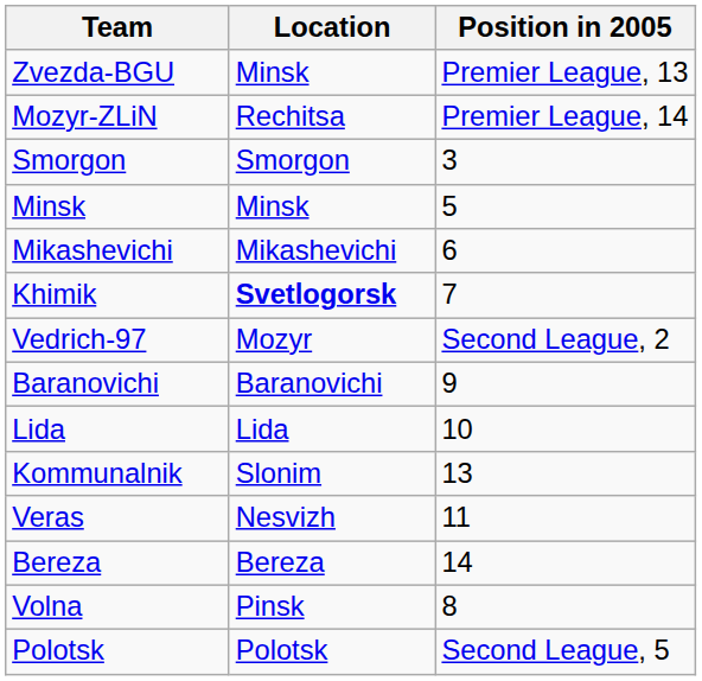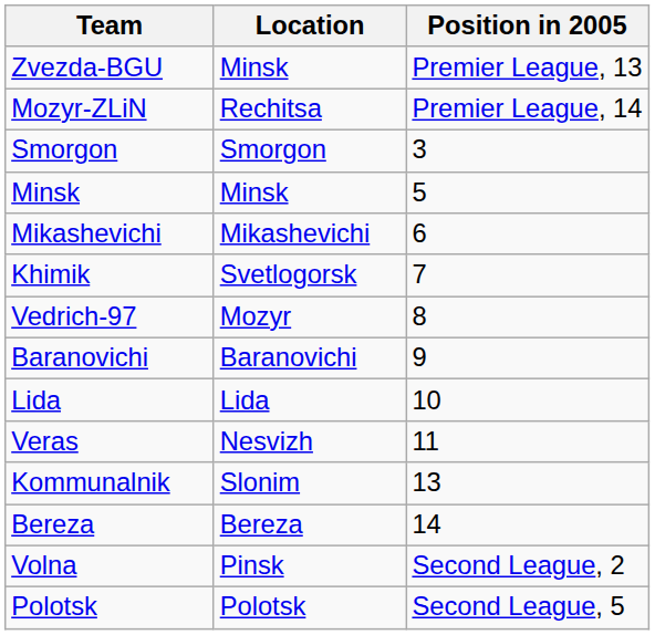 <table class="wikitable sortable" style="text-align:left">
 <tr>
 <th width=120>Team</th>
 <th width=110>Location</th>
 <th data-sort-type="number">Position in 2005</th>
 </tr>
 <tr>
 <td><a href='#'>Zvezda-BGU</a></td>
 <td><a href='#'>Minsk</a></td>
 <td><a href='#'>Premier League</a>, 13</td>
 </tr>
 <tr>
 <td><a href='#'>Mozyr-ZLiN</a></td>
 <td><a href='#'>Rechitsa</a></td>
 <td><a href='#'>Premier League</a>, 14</td>
 </tr>
 <tr>
 <td><a href='#'>Smorgon</a></td>
 <td><a href='#'>Smorgon</a></td>
 <td>3</td>
 </tr>
 <tr>
 <td><a href='#'>Minsk</a></td>
 <td><a href='#'>Minsk</a></td>
 <td>5</td>
 </tr>
 <tr>
 <td><a href='#'>Mikashevichi</a></td>
 <td><a href='#'>Mikashevichi</a></td>
 <td>6</td>
 </tr>
 <tr>
 <td><a href='#'>Khimik</a></td>
-<td><strong><a href='#'>Svetlogorsk</a></strong></td>
+<td><a href='#'>Svetlogorsk</a></td>
 <td>7</td>
 </tr>
 <tr>
 <td><a href='#'>Vedrich-97</a></td>
 <td><a href='#'>Mozyr</a></td>
-<td><a href='#'>Second League</a>, 2</td>
+<td>8</td>
 </tr>
 <tr>
 <td><a href='#'>Baranovichi</a></td>
 <td><a href='#'>Baranovichi</a></td>
 <td>9</td>
 </tr>
 <tr>
 <td><a href='#'>Lida</a></td>
 <td><a href='#'>Lida</a></td>
 <td>10</td>
 </tr>
 <tr>
+<td><a href='#'>Veras</a></td>
+<td><a href='#'>Nesvizh</a></td>
+<td>11</td>
+</tr>
+<tr>
 <td><a href='#'>Kommunalnik</a></td>
 <td><a href='#'>Slonim</a></td>
 <td>13</td>
-</tr>
-<tr>
-<td><a href='#'>Veras</a></td>
-<td><a href='#'>Nesvizh</a></td>
-<td>11</td>
 </tr>
 <tr>
 <td><a href='#'>Bereza</a></td>
 <td><a href='#'>Bereza</a></td>
 <td>14</td>
 </tr>
 <tr>
 <td><a href='#'>Volna</a></td>
 <td><a href='#'>Pinsk</a></td>
-<td>8</td>
+<td><a href='#'>Second League</a>, 2</td>
 </tr>
 <tr>
 <td><a href='#'>Polotsk</a></td>
 <td><a href='#'>Polotsk</a></td>
 <td><a href='#'>Second League</a>, 5</td>
 </tr>
 </table>
